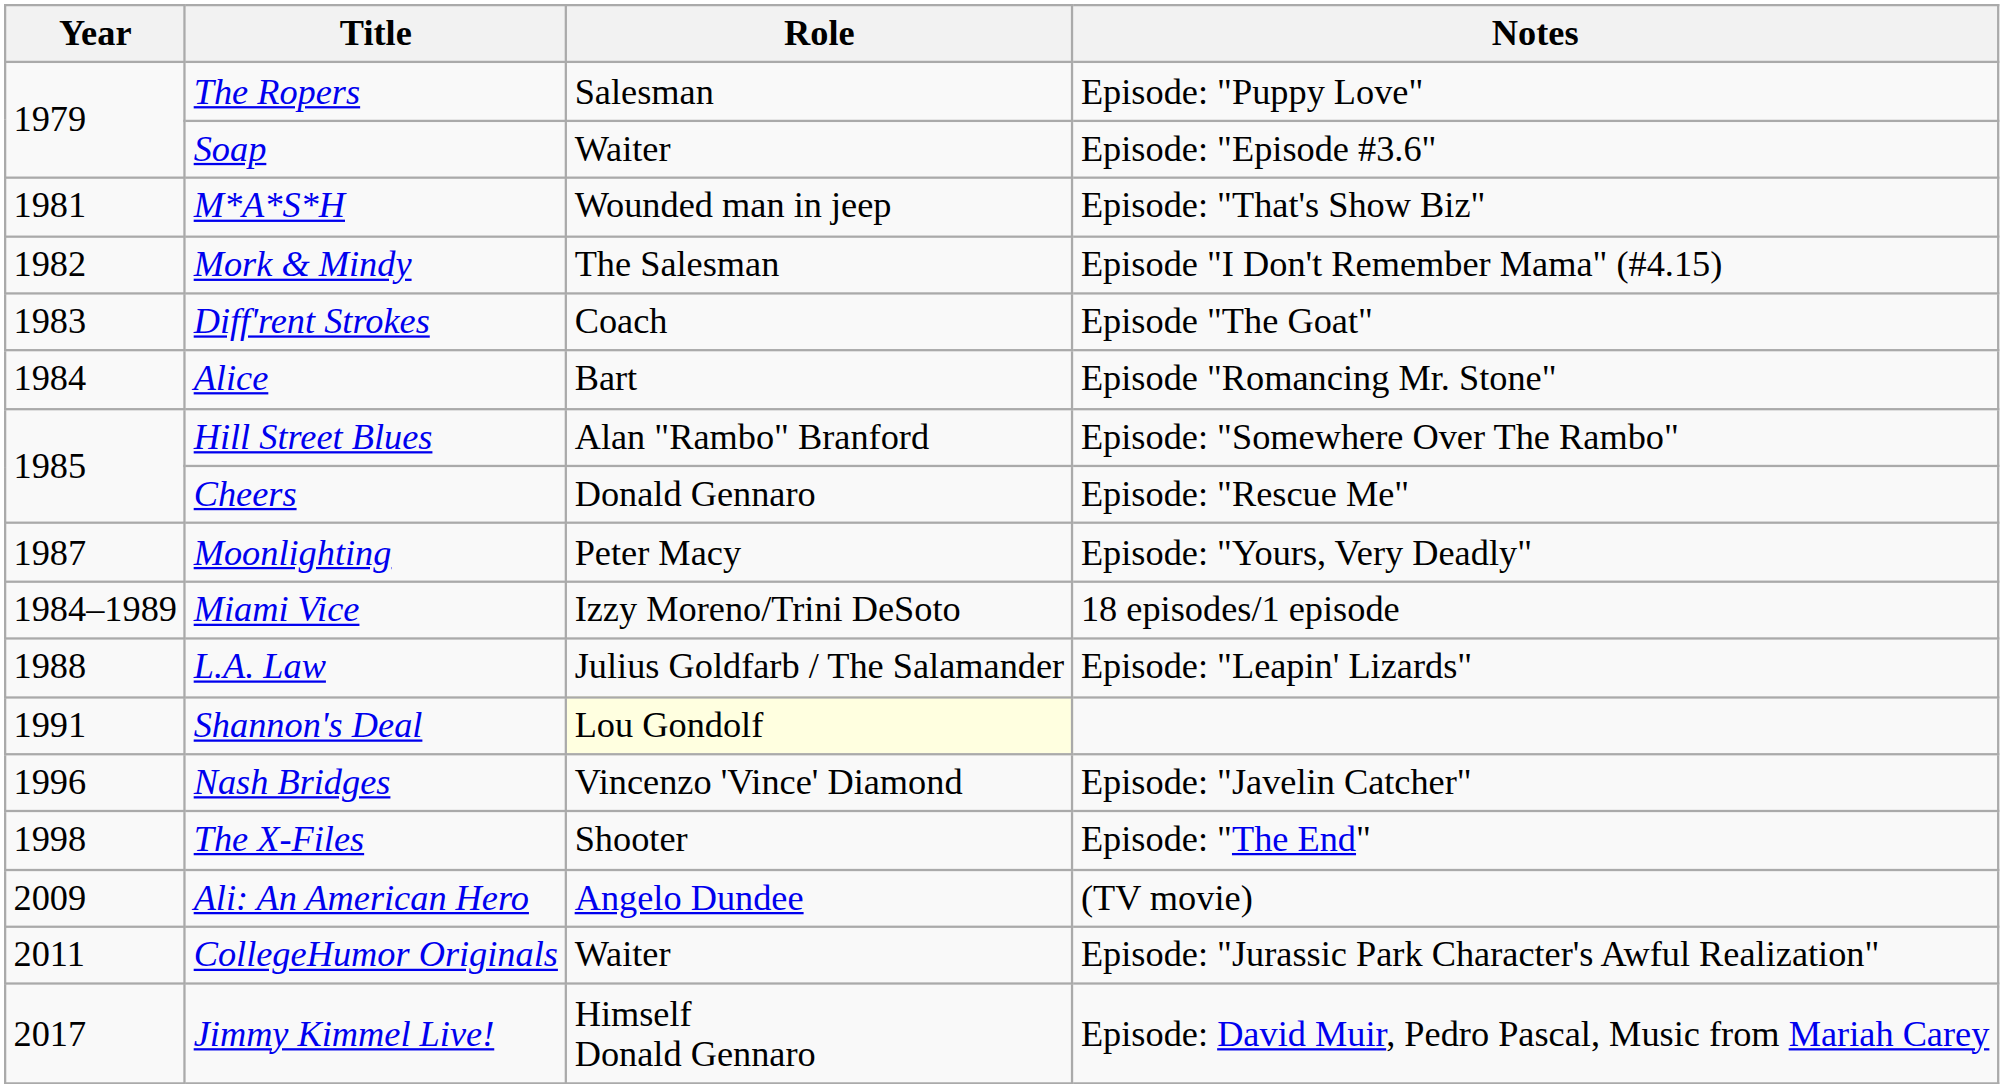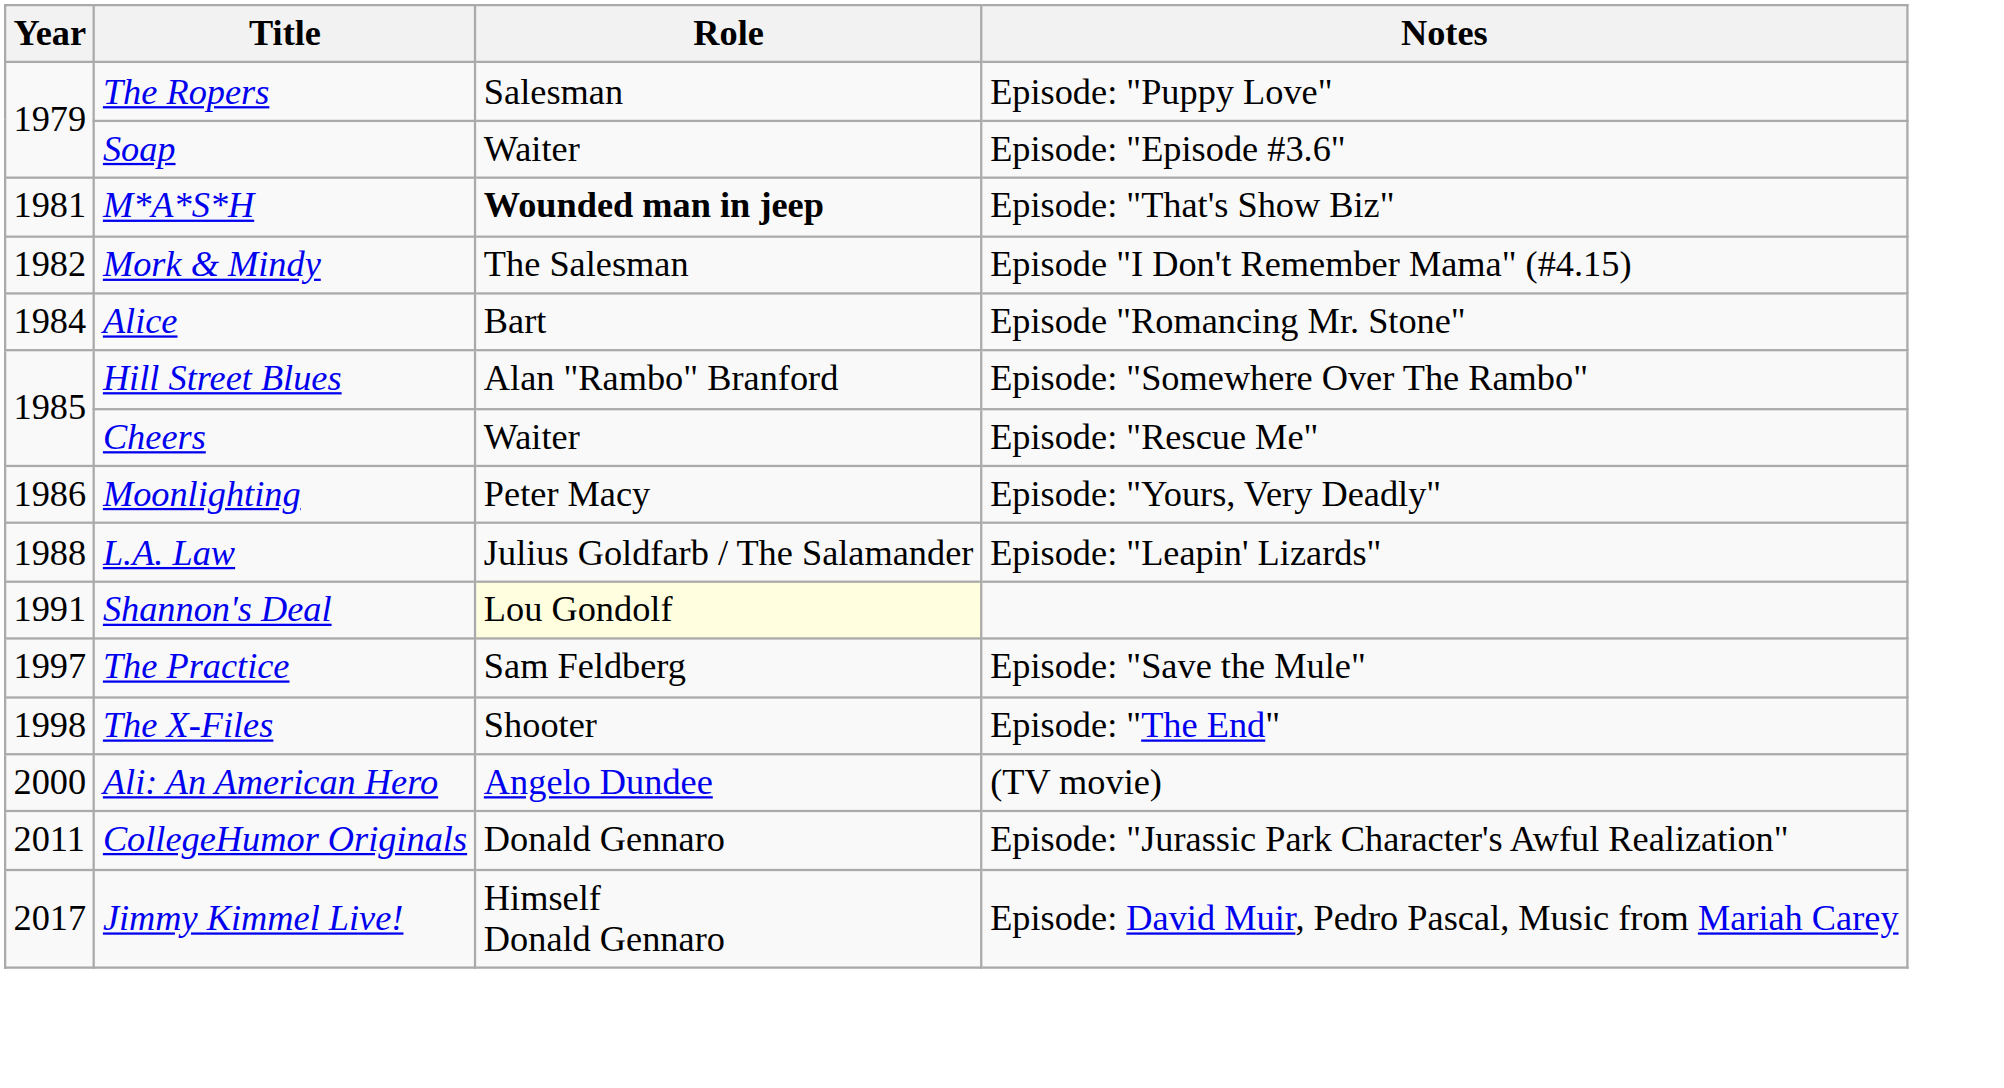 <table class="wikitable">
 <tr>
 <th>Year</th>
 <th>Title</th>
 <th>Role</th>
 <th>Notes</th>
 </tr>
 <tr>
 <td rowspan="2">1979</td>
 <td><em><a href='#'>The Ropers</a></em></td>
 <td>Salesman</td>
 <td>Episode: "Puppy Love"</td>
 </tr>
 <tr>
 <td><em><a href='#'>Soap</a></em></td>
 <td>Waiter</td>
 <td>Episode: "Episode #3.6"</td>
 </tr>
 <tr>
 <td>1981</td>
 <td><em><a href='#'>M*A*S*H</a></em></td>
-<td>Wounded man in jeep</td>
+<td><strong>Wounded man in jeep</strong></td>
 <td>Episode: "That's Show Biz"</td>
 </tr>
 <tr>
 <td>1982</td>
 <td><em><a href='#'>Mork & Mindy</a></em></td>
 <td>The Salesman</td>
 <td>Episode "I Don't Remember Mama" (#4.15)</td>
-</tr>
-<tr>
-<td>1983</td>
-<td><em><a href='#'>Diff'rent Strokes</a></em></td>
-<td>Coach</td>
-<td>Episode "The Goat"</td>
 </tr>
 <tr>
 <td>1984</td>
 <td><em><a href='#'>Alice</a></em></td>
 <td>Bart</td>
 <td>Episode "Romancing Mr. Stone"</td>
 </tr>
 <tr>
 <td rowspan="2">1985</td>
 <td><em><a href='#'>Hill Street Blues</a></em></td>
 <td>Alan "Rambo" Branford</td>
 <td>Episode: "Somewhere Over The Rambo"</td>
 </tr>
 <tr>
 <td><em><a href='#'>Cheers</a></em></td>
-<td>Donald Gennaro</td>
+<td>Waiter</td>
 <td>Episode: "Rescue Me"</td>
 </tr>
 <tr>
-<td>1987</td>
+<td>1986</td>
 <td><em><a href='#'>Moonlighting</a></em></td>
 <td>Peter Macy</td>
 <td>Episode: "Yours, Very Deadly"</td>
-</tr>
-<tr>
-<td>1984–1989</td>
-<td><em><a href='#'>Miami Vice</a></em></td>
-<td>Izzy Moreno/Trini DeSoto</td>
-<td>18 episodes/1 episode</td>
 </tr>
 <tr>
 <td>1988</td>
 <td><em><a href='#'>L.A. Law</a></em></td>
 <td>Julius Goldfarb / The Salamander</td>
 <td>Episode: "Leapin' Lizards"</td>
 </tr>
 <tr>
 <td>1991</td>
 <td><em><a href='#'>Shannon's Deal</a></em></td>
 <td style="background: lightyellow;">Lou Gondolf</td>
 <td></td>
 </tr>
 <tr>
-<td>1996</td>
-<td><em><a href='#'>Nash Bridges</a></em></td>
-<td>Vincenzo 'Vince' Diamond</td>
-<td>Episode: "Javelin Catcher"</td>
+<td>1997</td>
+<td><em><a href='#'>The Practice</a></em></td>
+<td>Sam Feldberg</td>
+<td>Episode: "Save the Mule"</td>
 </tr>
 <tr>
 <td>1998</td>
 <td><em><a href='#'>The X-Files</a></em></td>
 <td>Shooter</td>
 <td>Episode: "<a href='#'>The End</a>"</td>
 </tr>
 <tr>
-<td>2009</td>
+<td>2000</td>
 <td><em><a href='#'>Ali: An American Hero</a></em></td>
 <td><a href='#'>Angelo Dundee</a></td>
 <td>(TV movie)</td>
 </tr>
 <tr>
 <td>2011</td>
 <td><em><a href='#'>CollegeHumor Originals</a></em></td>
-<td>Waiter</td>
+<td>Donald Gennaro</td>
 <td>Episode: "Jurassic Park Character's Awful Realization"</td>
 </tr>
 <tr>
 <td>2017</td>
 <td><em><a href='#'>Jimmy Kimmel Live!</a></em></td>
 <td>Himself<br>Donald Gennaro</td>
 <td>Episode: <a href='#'>David Muir</a>, Pedro Pascal, Music from <a href='#'>Mariah Carey</a></td>
 </tr>
 </table>
